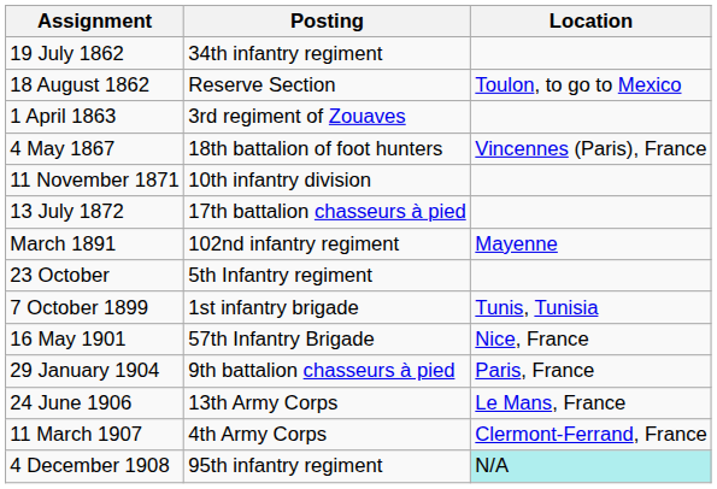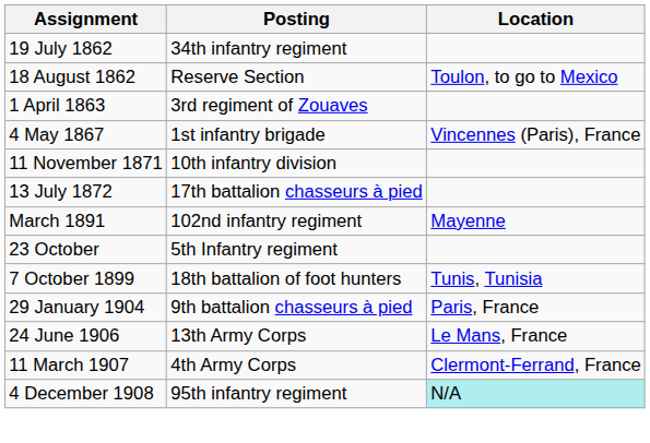 <table class="wikitable sortable static-row-numbers">
 <tr>
 <th>Assignment</th>
 <th>Posting</th>
 <th>Location</th>
 </tr>
 <tr>
 <td>19 July 1862</td>
 <td>34th infantry regiment</td>
 <td></td>
 </tr>
 <tr>
 <td>18 August 1862</td>
 <td>Reserve Section</td>
 <td><a href='#'>Toulon</a>, to go to <a href='#'>Mexico</a></td>
 </tr>
 <tr>
 <td>1 April 1863</td>
 <td>3rd regiment of <a href='#'>Zouaves</a></td>
 <td></td>
 </tr>
 <tr>
 <td>4 May 1867</td>
-<td>18th battalion of foot hunters</td>
+<td>1st infantry brigade</td>
 <td><a href='#'>Vincennes</a> (Paris), France</td>
 </tr>
 <tr>
 <td>11 November 1871</td>
 <td>10th infantry division</td>
 <td></td>
 </tr>
 <tr>
 <td>13 July 1872</td>
 <td>17th battalion <a href='#'>chasseurs à pied</a></td>
 <td></td>
 </tr>
 <tr>
 <td>March 1891</td>
 <td>102nd infantry regiment</td>
 <td><a href='#'>Mayenne</a></td>
 </tr>
 <tr>
 <td>23 October</td>
 <td>5th Infantry regiment</td>
 <td></td>
 </tr>
 <tr>
 <td>7 October 1899</td>
-<td>1st infantry brigade</td>
+<td>18th battalion of foot hunters</td>
 <td><a href='#'>Tunis</a>, <a href='#'>Tunisia</a></td>
-</tr>
-<tr>
-<td>16 May 1901</td>
-<td>57th Infantry Brigade</td>
-<td><a href='#'>Nice</a>, France</td>
 </tr>
 <tr>
 <td>29 January 1904</td>
 <td>9th battalion <a href='#'>chasseurs à pied</a></td>
 <td><a href='#'>Paris</a>, France</td>
 </tr>
 <tr>
 <td>24 June 1906</td>
 <td>13th Army Corps</td>
 <td><a href='#'>Le Mans</a>, France</td>
 </tr>
 <tr>
 <td>11 March 1907</td>
 <td>4th Army Corps</td>
 <td><a href='#'>Clermont-Ferrand</a>, France</td>
 </tr>
 <tr>
 <td>4 December 1908</td>
 <td>95th infantry regiment</td>
 <td style="background: paleturquoise;">N/A</td>
 </tr>
 </table>
